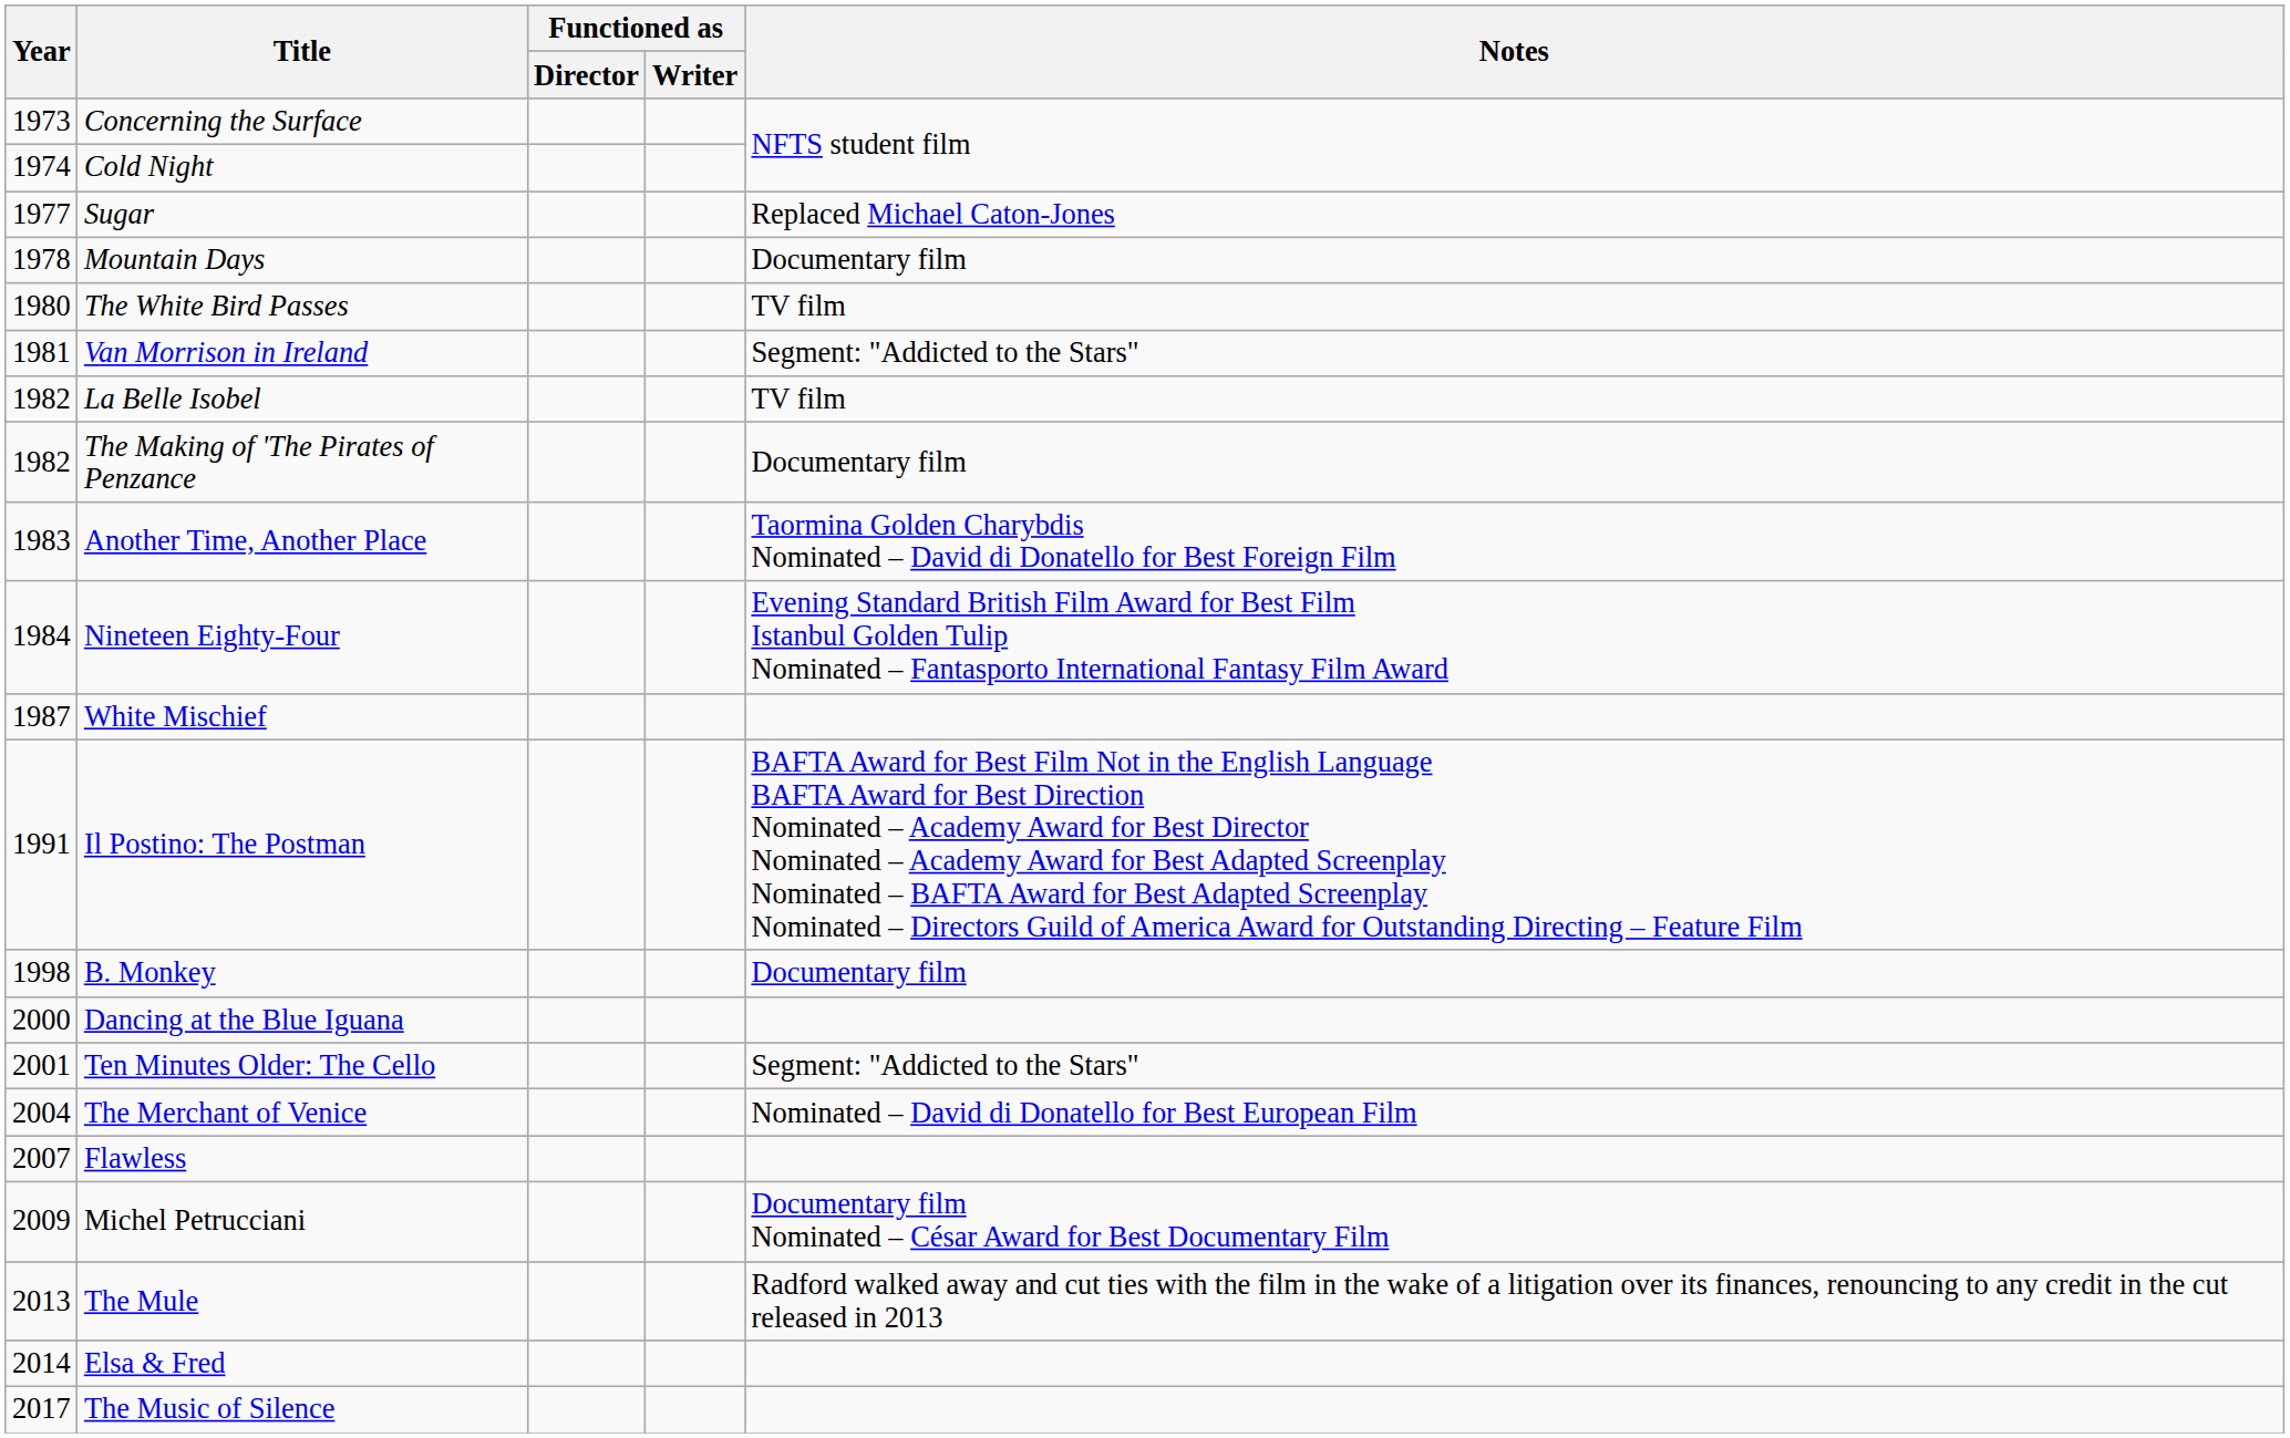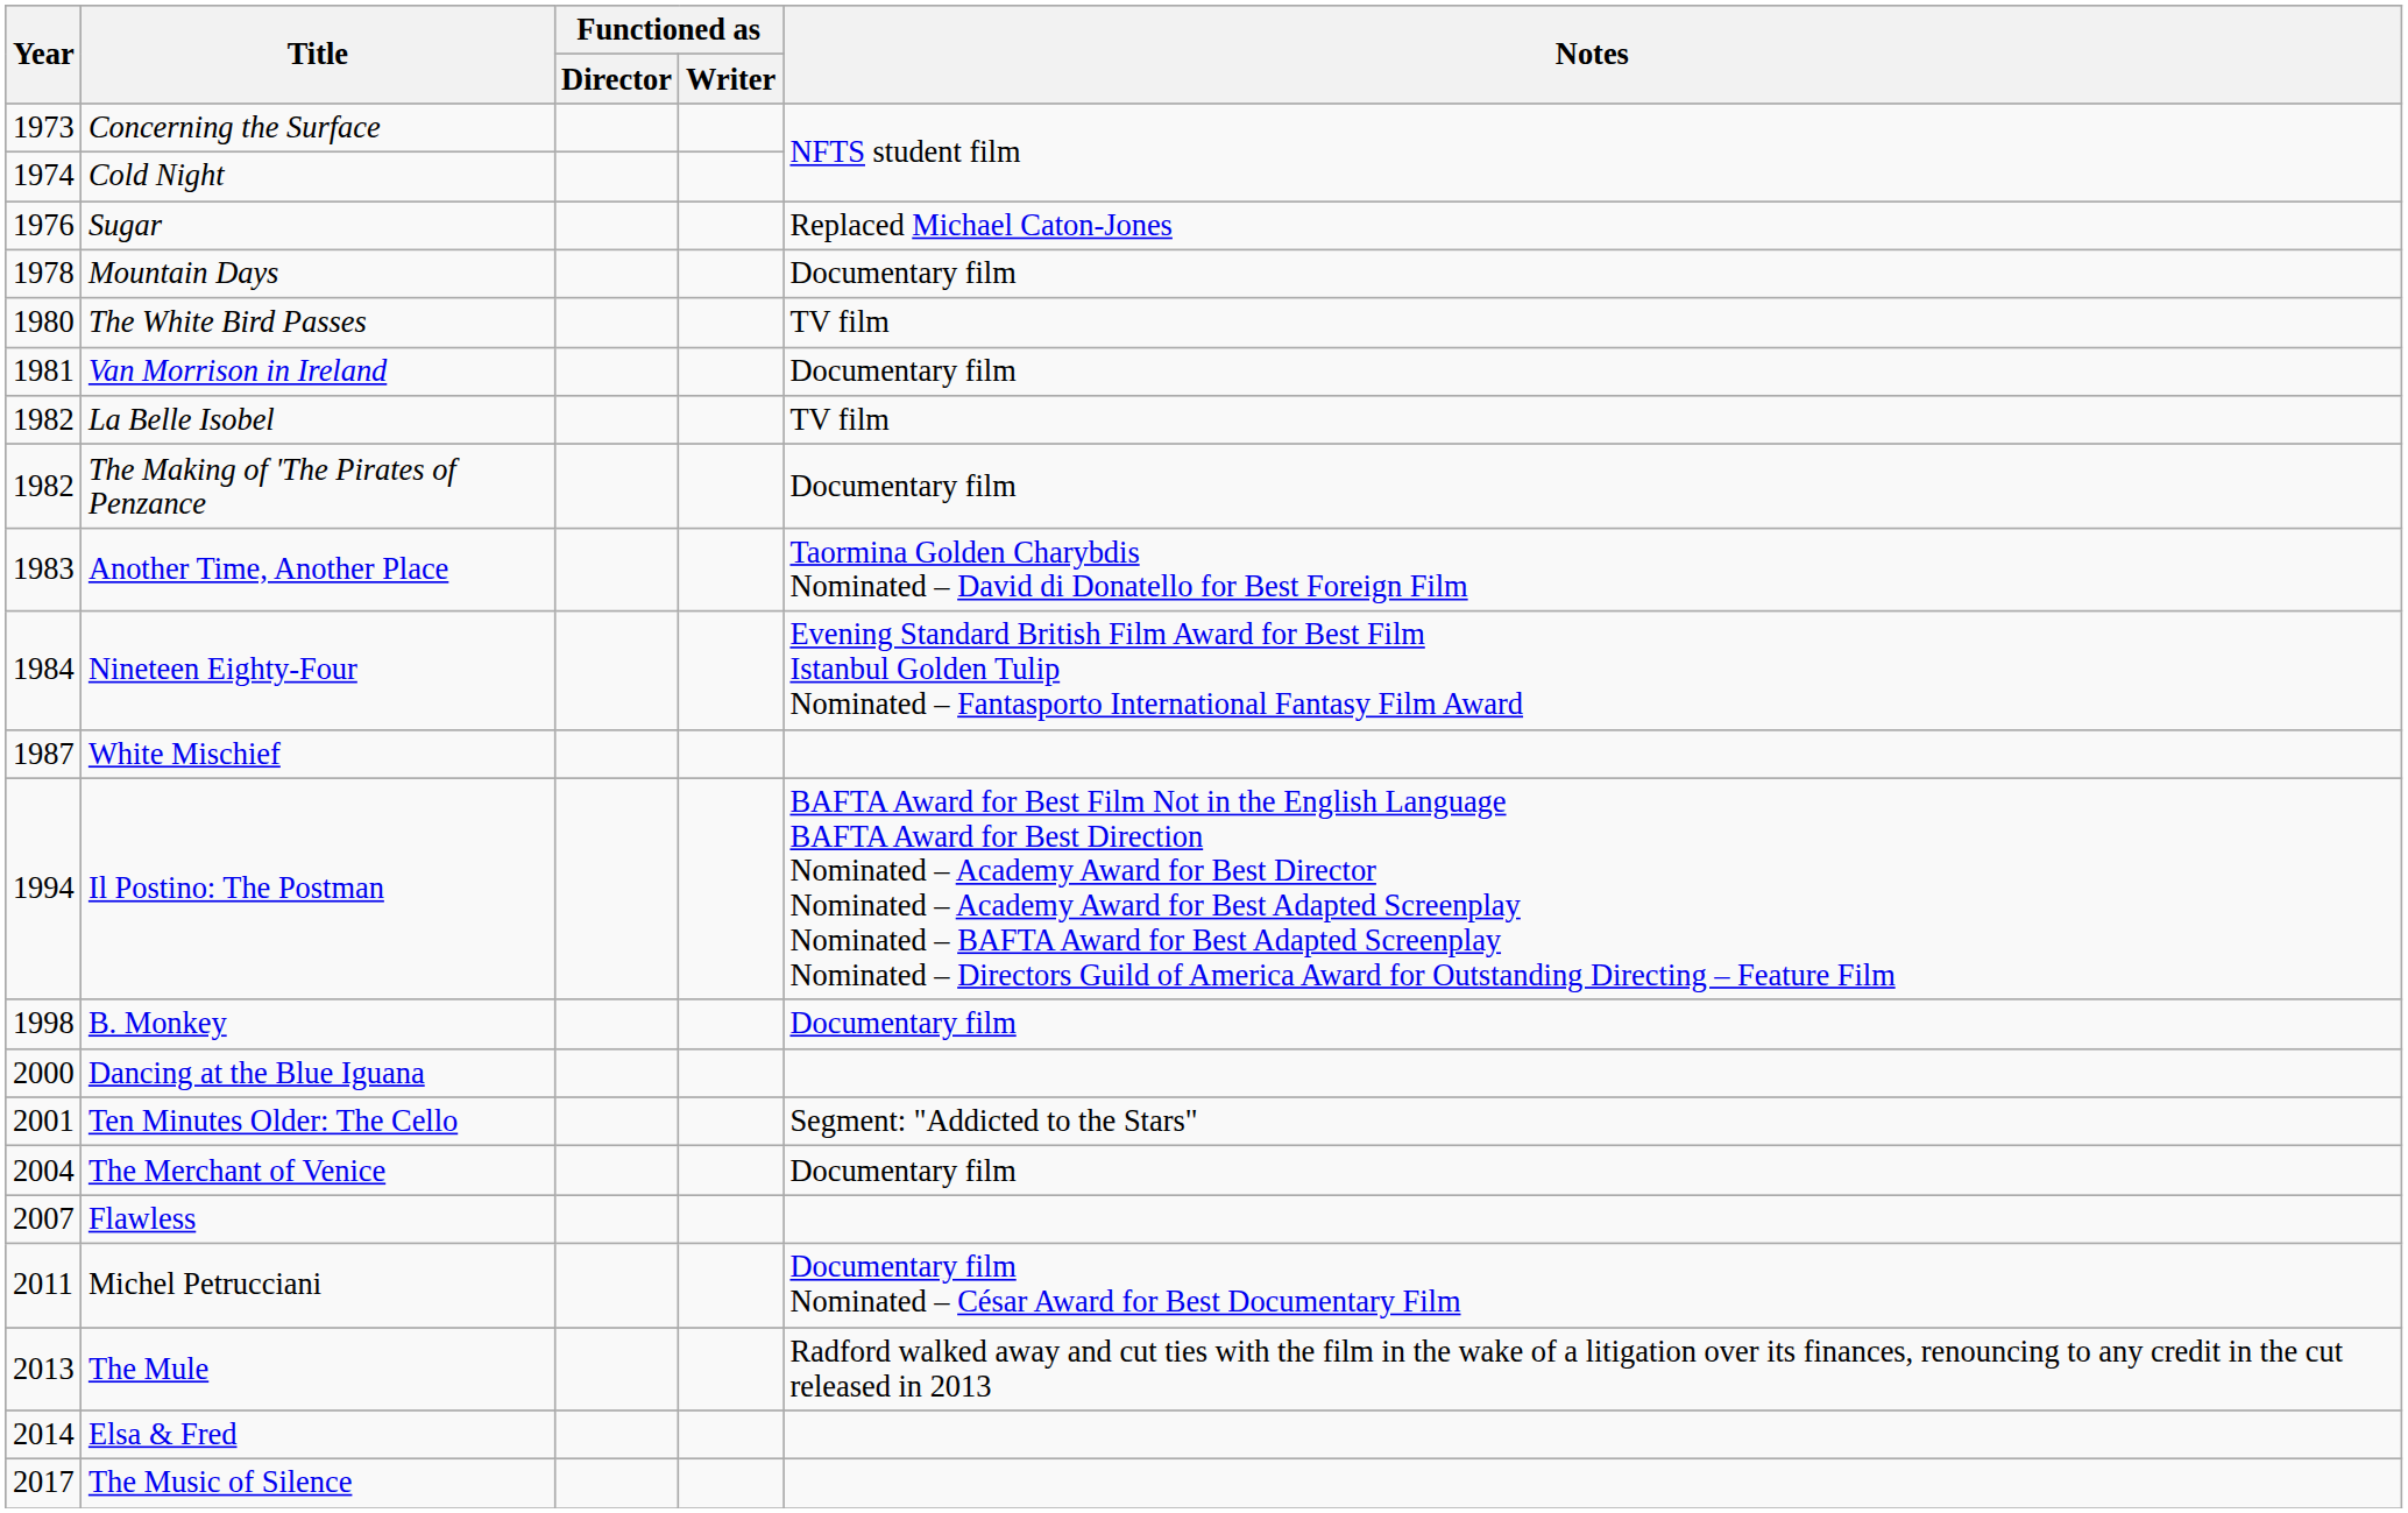 <table class="wikitable">
 <tr>
 <th rowspan="2">Year</th>
 <th rowspan="2">Title</th>
 <th colspan="2">Functioned as</th>
 <th rowspan="2">Notes</th>
 </tr>
 <tr>
 <th>Director</th>
 <th>Writer</th>
 </tr>
 <tr>
 <td>1973</td>
 <td><em>Concerning the Surface</em></td>
 <td></td>
 <td></td>
 <td rowspan="2"><a href='#'>NFTS</a> student film</td>
 </tr>
 <tr>
 <td>1974</td>
 <td><em>Cold Night</em></td>
 <td></td>
 <td></td>
 </tr>
 <tr>
-<td>1977</td>
+<td>1976</td>
 <td><em>Sugar</em></td>
 <td></td>
 <td></td>
 <td>Replaced <a href='#'>Michael Caton-Jones</a></td>
 </tr>
 <tr>
 <td>1978</td>
 <td><em>Mountain Days</em></td>
 <td></td>
 <td></td>
 <td>Documentary film</td>
 </tr>
 <tr>
 <td>1980</td>
 <td><em>The White Bird Passes</em></td>
 <td></td>
 <td></td>
 <td>TV film</td>
 </tr>
 <tr>
 <td>1981</td>
 <td><em><a href='#'>Van Morrison in Ireland</a></em></td>
 <td></td>
 <td></td>
-<td>Segment: "Addicted to the Stars"</td>
+<td>Documentary film</td>
 </tr>
 <tr>
 <td>1982</td>
 <td><em>La Belle Isobel</em></td>
 <td></td>
 <td></td>
 <td>TV film</td>
 </tr>
 <tr>
 <td>1982</td>
 <td><em>The Making of 'The Pirates of Penzance<strong></td>
 <td></td>
 <td></td>
 <td>Documentary film</td>
 </tr>
 <tr>
 <td>1983</td>
 <td></em><a href='#'>Another Time, Another Place</a><em></td>
 <td></td>
 <td></td>
 <td><a href='#'>Taormina Golden Charybdis</a><br>Nominated – <a href='#'>David di Donatello for Best Foreign Film</a></td>
 </tr>
 <tr>
 <td>1984</td>
 <td></em><a href='#'>Nineteen Eighty-Four</a><em></td>
 <td></td>
 <td></td>
 <td><a href='#'>Evening Standard British Film Award for Best Film</a><br><a href='#'>Istanbul Golden Tulip</a><br>Nominated – <a href='#'>Fantasporto International Fantasy Film Award</a></td>
 </tr>
 <tr>
 <td>1987</td>
 <td></em><a href='#'>White Mischief</a><em></td>
 <td></td>
 <td></td>
 <td></td>
 </tr>
 <tr>
-<td>1991</td>
+<td>1994</td>
 <td></em><a href='#'>Il Postino: The Postman</a><em></td>
 <td></td>
 <td></td>
 <td><a href='#'>BAFTA Award for Best Film Not in the English Language</a><br><a href='#'>BAFTA Award for Best Direction</a><br>Nominated – <a href='#'>Academy Award for Best Director</a><br>Nominated – <a href='#'>Academy Award for Best Adapted Screenplay</a><br>Nominated – <a href='#'>BAFTA Award for Best Adapted Screenplay</a><br>Nominated – <a href='#'>Directors Guild of America Award for Outstanding Directing – Feature Film</a></td>
 </tr>
 <tr>
 <td>1998</td>
 <td></em><a href='#'>B. Monkey</a><em></td>
 <td></td>
 <td></td>
 <td><a href='#'>Documentary film</a></td>
 </tr>
 <tr>
 <td>2000</td>
 <td></em><a href='#'>Dancing at the Blue Iguana</a><em></td>
 <td></td>
 <td></td>
 <td></td>
 </tr>
 <tr>
 <td>2001</td>
 <td><a href='#'></em>Ten Minutes Older: The Cello<em></a></td>
 <td></td>
 <td></td>
 <td>Segment: "Addicted to the Stars"</td>
 </tr>
 <tr>
 <td>2004</td>
 <td></em><a href='#'>The Merchant of Venice</a><em></td>
 <td></td>
 <td></td>
-<td>Nominated – <a href='#'>David di Donatello for Best European Film</a></td>
+<td>Documentary film</td>
 </tr>
 <tr>
 <td>2007</td>
 <td></em><a href='#'>Flawless</a><em></td>
 <td></td>
 <td></td>
 <td></td>
 </tr>
 <tr>
-<td>2009</td>
+<td>2011</td>
 <td></em>Michel Petrucciani<em></td>
 <td></td>
 <td></td>
 <td><a href='#'>Documentary film</a><br>Nominated – <a href='#'>César Award for Best Documentary Film</a></td>
 </tr>
 <tr>
 <td>2013</td>
 <td></em><a href='#'>The Mule</a><em></td>
 <td></td>
 <td></td>
 <td>Radford walked away and cut ties with the film in the wake of a litigation over its finances, renouncing to any credit in the cut released in 2013</td>
 </tr>
 <tr>
 <td>2014</td>
 <td></em><a href='#'>Elsa & Fred</a><em></td>
 <td></td>
 <td></td>
 <td></td>
 </tr>
 <tr>
 <td>2017</td>
 <td></em><a href='#'>The Music of Silence</a><em></td>
 <td></td>
 <td></td>
 <td></td>
 </tr>
 </table>
